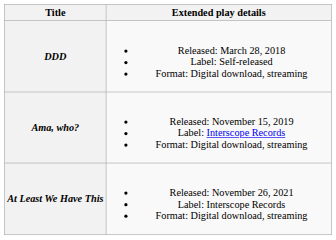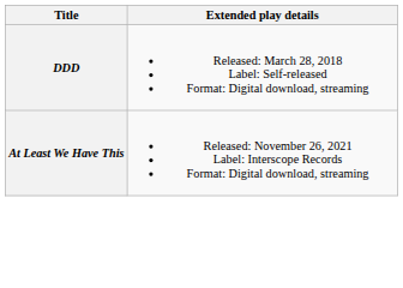 <table class="wikitable plainrowheaders" style="text-align:center;">
 <tr>
 <th scope="col" rowspan="1" style="width:9.5em;">Title</th>
 <th scope="col" rowspan="1" style="width:21.5em;">Extended play details</th>
 </tr>
 <tr>
 <th scope="row"><em>DDD</em><br></th>
 <td><br><ul><li>Released: March 28, 2018</li><li>Label: Self-released</li><li>Format: Digital download, streaming</li></ul></td>
 </tr>
 <tr>
-<th scope="row"><em>Ama, who?</em><br></th>
-<td><br><ul><li>Released: November 15, 2019</li><li>Label: <a href='#'>Interscope Records</a></li><li>Format: Digital download, streaming</li></ul></td>
-</tr>
-<tr>
 <th scope="row"><em>At Least We Have This</em></th>
 <td><br><ul><li>Released: November 26, 2021</li><li>Label: Interscope Records</li><li>Format: Digital download, streaming</li></ul></td>
 </tr>
 </table>
